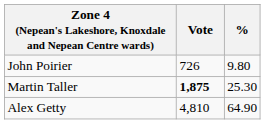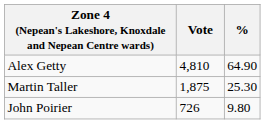 <table class="wikitable">
 <tr>
 <th bgcolor="#DDDDFF" width="200px">Zone 4 <br> <small> (Nepean's Lakeshore, Knoxdale and Nepean Centre wards) </small></th>
 <th bgcolor="#DDDDFF" width="50px">Vote</th>
 <th bgcolor="#DDDDFF" width="30px">%</th>
 </tr>
 <tr>
+<td>Alex Getty</td>
+<td>4,810</td>
+<td>64.90</td>
+</tr>
+<tr>
+<td>Martin Taller</td>
+<td>1,875</td>
+<td>25.30</td>
+</tr>
+<tr>
 <td>John Poirier</td>
 <td>726</td>
 <td>9.80</td>
 </tr>
-<tr>
-<td>Martin Taller</td>
-<td><strong>1,875</strong></td>
-<td>25.30</td>
-</tr>
-<tr>
-<td>Alex Getty</td>
-<td>4,810</td>
-<td>64.90</td>
-</tr>
 </table>
